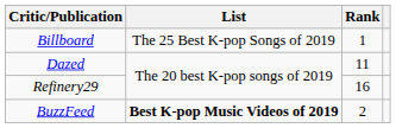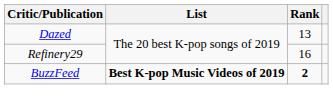 <table class="sortable wikitable">
 <tr>
 <th>Critic/Publication</th>
 <th>List</th>
 <th>Rank</th>
 <th class="unsortable"></th>
 </tr>
 <tr>
-<td align="center"><em><a href='#'>Billboard</a></em></td>
-<td align="center">The 25 Best K-pop Songs of 2019</td>
-<td align="center">1</td>
-<td align="center"></td>
-</tr>
-<tr>
 <td align="center"><em><a href='#'>Dazed</a></em></td>
 <td align="center" rowspan="2">The 20 best K-pop songs of 2019</td>
-<td align="center">11</td>
+<td align="center">13</td>
 <td align="center"></td>
 </tr>
 <tr>
 <td align="center"><em>Refinery29</em></td>
 <td align="center">16</td>
 <td align="center"></td>
 </tr>
 <tr>
 <td align="center"><em><a href='#'>BuzzFeed</a></em></td>
 <td align="center"><strong>Best K-pop Music Videos of 2019</strong></td>
-<td align="center">2</td>
+<td align="center"><strong>2</strong></td>
 <td align="center"></td>
 </tr>
 </table>
